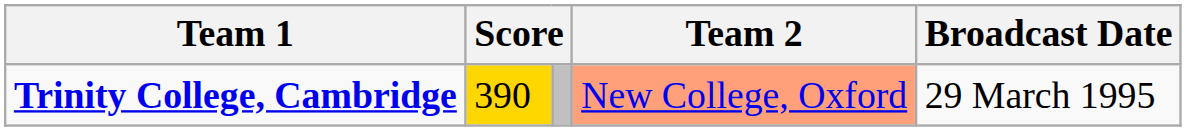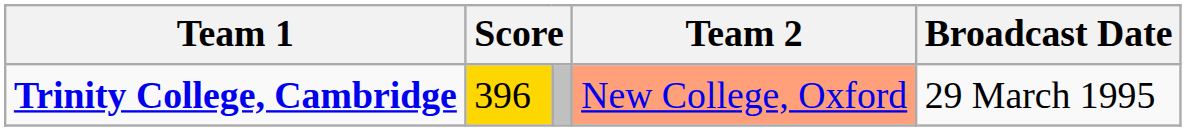 <table class="wikitable" border="1">
 <tr>
 <th>Team 1</th>
 <th colspan=2>Score</th>
 <th>Team 2</th>
 <th>Broadcast Date</th>
 </tr>
 <tr>
 <td><strong><a href='#'>Trinity College, Cambridge</a></strong></td>
-<td style="background:gold">390</td>
+<td style="background:gold">396</td>
 <td style="background:silver"></td>
 <td style="background: lightsalmon;"><a href='#'>New College, Oxford</a></td>
 <td>29 March 1995</td>
 </tr>
 </table>
